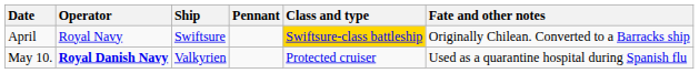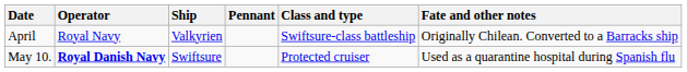 <table class="wikitable nowraplinks">
 <tr>
 <th style="text-align: left;">Date</th>
 <th style="text-align: left;">Operator</th>
 <th style="text-align: left;">Ship</th>
 <th style="text-align: left;">Pennant</th>
 <th style="text-align: left;">Class and type</th>
 <th style="text-align: left;">Fate and other notes</th>
 </tr>
 <tr>
 <td>April</td>
 <td><a href='#'>Royal Navy</a></td>
-<td><a href='#'>Swiftsure</a></td>
+<td><a href='#'>Valkyrien</a></td>
 <td></td>
-<td style="background: gold;"><a href='#'>Swiftsure-class battleship</a></td>
+<td><a href='#'>Swiftsure-class battleship</a></td>
 <td>Originally Chilean. Converted to a <a href='#'>Barracks ship</a></td>
 </tr>
 <tr>
 <td>May 10.</td>
 <td><strong><a href='#'>Royal Danish Navy</a></strong></td>
-<td><a href='#'>Valkyrien</a></td>
+<td><a href='#'>Swiftsure</a></td>
 <td></td>
 <td><a href='#'>Protected cruiser</a></td>
 <td>Used as a quarantine hospital during <a href='#'>Spanish flu</a></td>
 </tr>
 </table>
